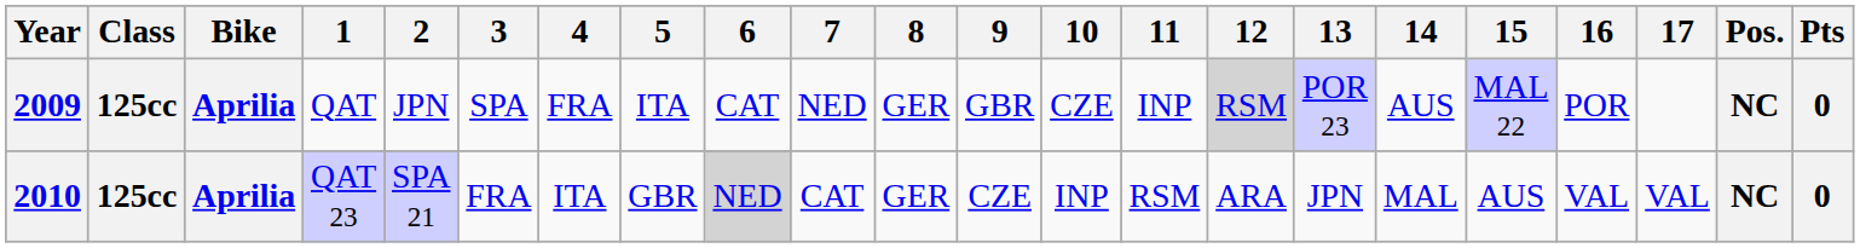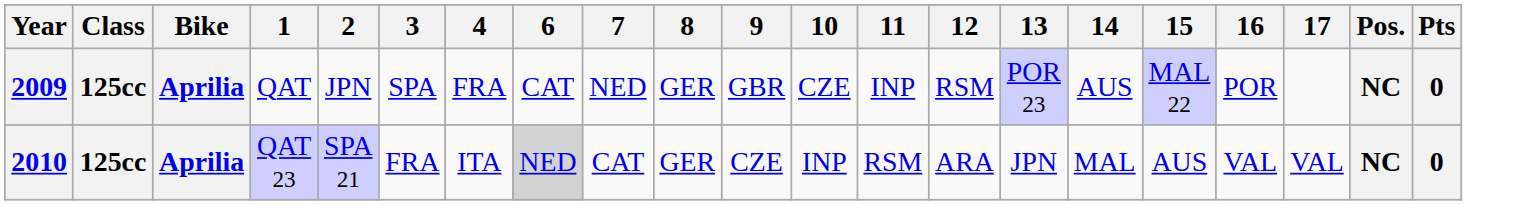 <table class="wikitable" style="text-align:center">
 <tr>
 <th>Year</th>
 <th>Class</th>
 <th>Bike</th>
 <th>1</th>
 <th>2</th>
 <th>3</th>
 <th>4</th>
-<th>5</th>
 <th>6</th>
 <th>7</th>
 <th>8</th>
 <th>9</th>
 <th>10</th>
 <th>11</th>
 <th>12</th>
 <th>13</th>
 <th>14</th>
 <th>15</th>
 <th>16</th>
 <th>17</th>
 <th>Pos.</th>
 <th>Pts</th>
 </tr>
 <tr>
 <th align="left"><a href='#'>2009</a></th>
 <th align="left">125cc</th>
 <th align="left"><a href='#'>Aprilia</a></th>
 <td><a href='#'>QAT</a></td>
 <td><a href='#'>JPN</a></td>
 <td><a href='#'>SPA</a></td>
 <td><a href='#'>FRA</a></td>
-<td><a href='#'>ITA</a></td>
 <td><a href='#'>CAT</a></td>
 <td><a href='#'>NED</a></td>
 <td><a href='#'>GER</a></td>
 <td><a href='#'>GBR</a></td>
 <td><a href='#'>CZE</a></td>
 <td><a href='#'>INP</a></td>
-<td style="background: lightgrey;"><a href='#'>RSM</a></td>
+<td><a href='#'>RSM</a></td>
 <td style="background:#cfcfff;"><a href='#'>POR</a><br><small>23</small></td>
 <td><a href='#'>AUS</a></td>
 <td style="background:#cfcfff;"><a href='#'>MAL</a><br><small>22</small></td>
 <td><a href='#'>POR</a></td>
 <td></td>
 <th>NC</th>
 <th>0</th>
 </tr>
 <tr>
 <th align="left"><a href='#'>2010</a></th>
 <th align="left">125cc</th>
 <th align="left"><a href='#'>Aprilia</a></th>
 <td style="background:#cfcfff;"><a href='#'>QAT</a><br><small>23</small></td>
 <td style="background:#cfcfff;"><a href='#'>SPA</a><br><small>21</small></td>
 <td><a href='#'>FRA</a></td>
 <td><a href='#'>ITA</a></td>
-<td><a href='#'>GBR</a></td>
 <td style="background: lightgrey;"><a href='#'>NED</a></td>
 <td><a href='#'>CAT</a></td>
 <td><a href='#'>GER</a></td>
 <td><a href='#'>CZE</a></td>
 <td><a href='#'>INP</a></td>
 <td><a href='#'>RSM</a></td>
 <td><a href='#'>ARA</a></td>
 <td><a href='#'>JPN</a></td>
 <td><a href='#'>MAL</a></td>
 <td><a href='#'>AUS</a></td>
 <td><a href='#'>VAL</a></td>
 <td><a href='#'>VAL</a></td>
 <th>NC</th>
 <th>0</th>
 </tr>
 </table>
